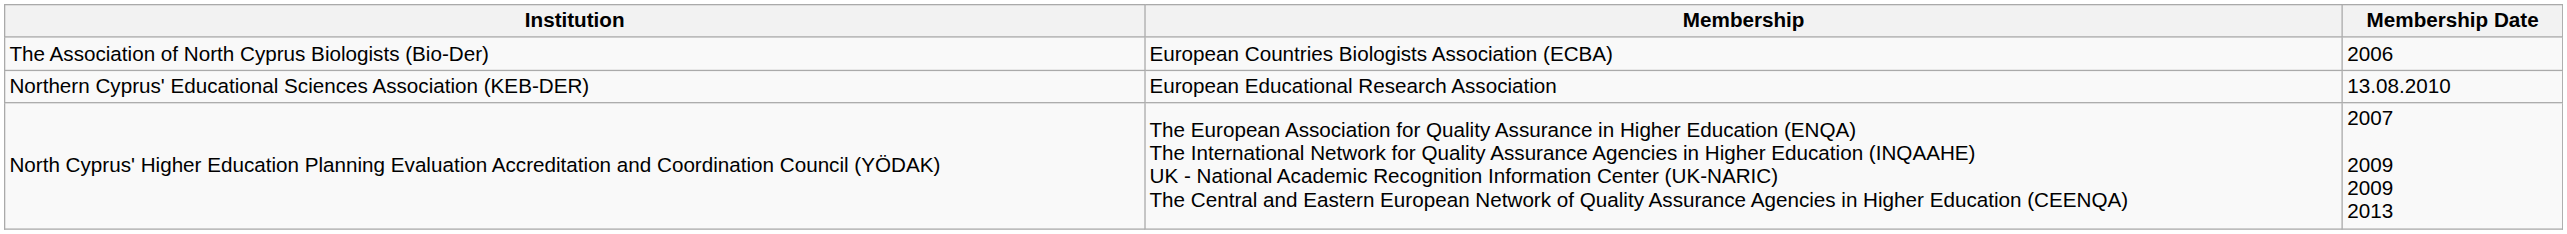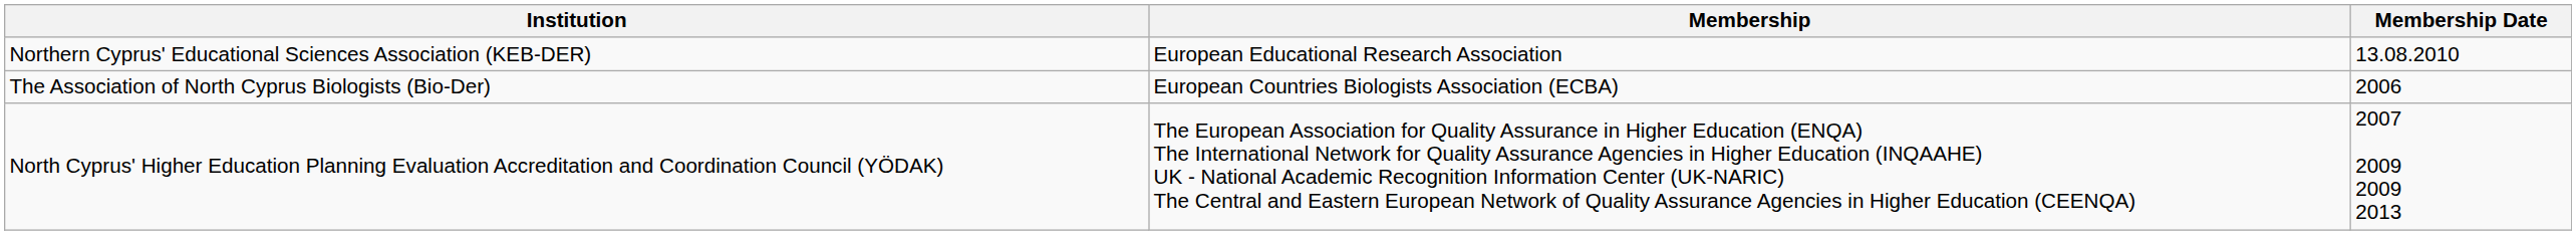 <table class="wikitable sortable" style="width:100%; margin:auto;">
 <tr>
 <th>Institution</th>
 <th>Membership</th>
 <th>Membership Date</th>
 </tr>
 <tr>
+<td>Northern Cyprus' Educational Sciences Association (KEB-DER)</td>
+<td>European Educational Research Association</td>
+<td>13.08.2010</td>
+</tr>
+<tr>
 <td>The Association of North Cyprus Biologists (Bio-Der)</td>
 <td>European Countries Biologists Association (ECBA)</td>
 <td>2006</td>
-</tr>
-<tr>
-<td>Northern Cyprus' Educational Sciences Association (KEB-DER)</td>
-<td>European Educational Research Association</td>
-<td>13.08.2010</td>
 </tr>
 <tr>
 <td>North Cyprus' Higher Education Planning Evaluation Accreditation and Coordination Council (YÖDAK)</td>
 <td>The European Association for Quality Assurance in Higher Education (ENQA) <br> The International Network for Quality Assurance Agencies in Higher Education (INQAAHE) <br> UK - National Academic Recognition Information Center (UK-NARIC) <br> The Central and Eastern European Network of Quality Assurance Agencies in Higher Education (CEENQA)</td>
 <td>2007 <br><br>2009 <br> 2009 <br> 2013</td>
 </tr>
 </table>
